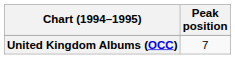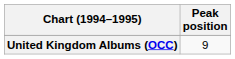 <table class="wikitable sortable plainrowheaders" style="text-align:center">
 <tr>
 <th scope="col">Chart (1994–1995)</th>
 <th scope="col">Peak<br>position</th>
 </tr>
 <tr>
 </tr>
 <tr>
 </tr>
 <tr>
 </tr>
 <tr>
 </tr>
 <tr>
 </tr>
 <tr>
 </tr>
 <tr>
 </tr>
 <tr>
 </tr>
 <tr>
 </tr>
 <tr>
 <th scope="row">United Kingdom Albums (<a href='#'>OCC</a>)</th>
-<td>7</td>
+<td>9</td>
 </tr>
 </table>
